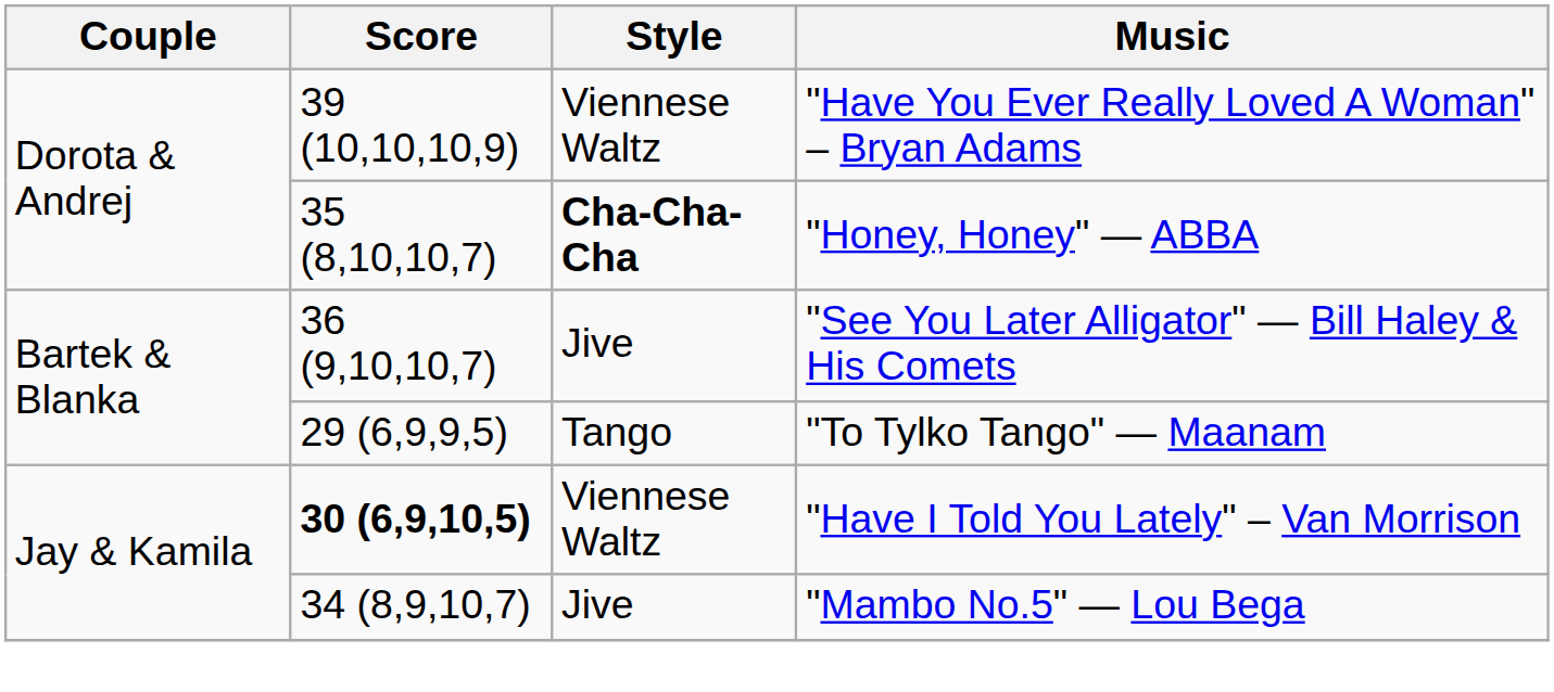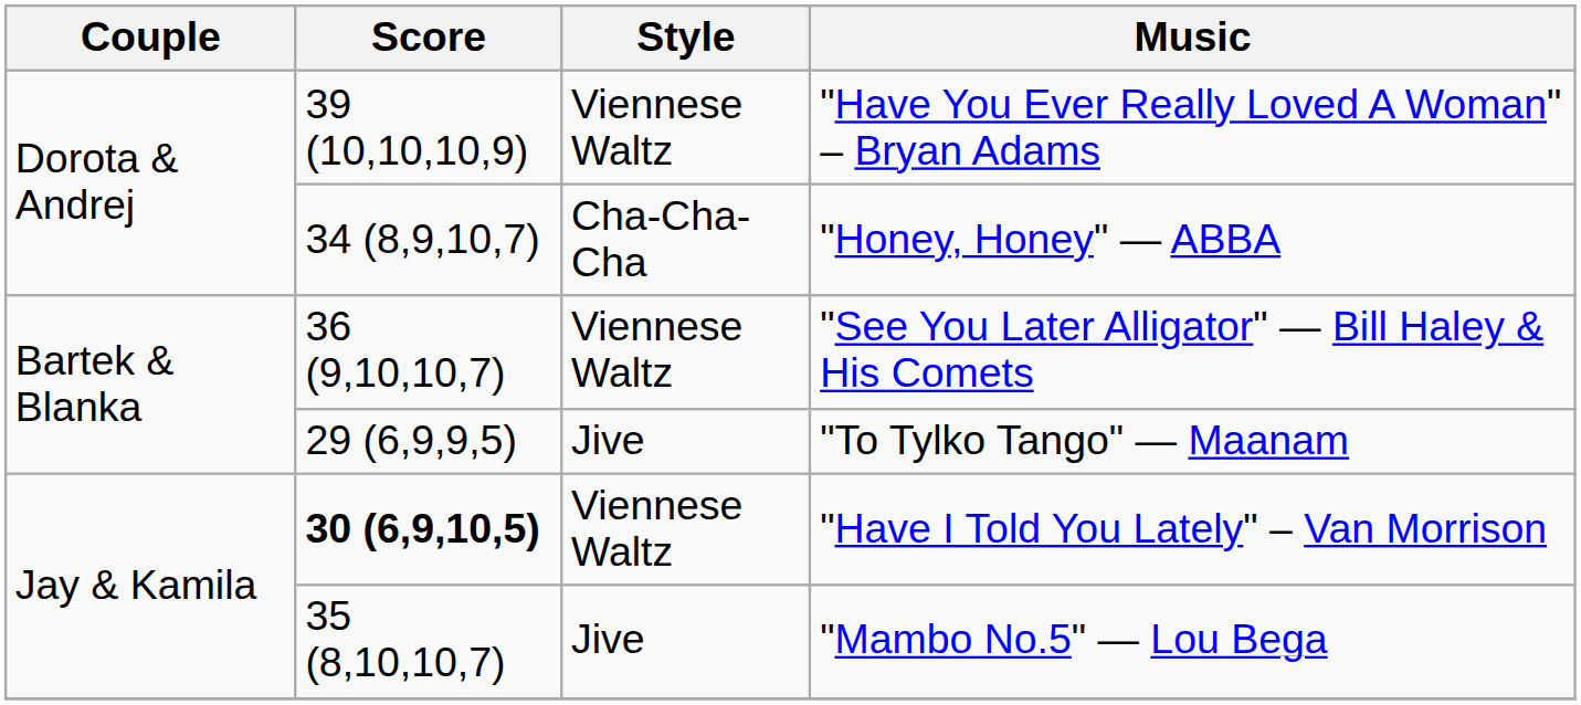 <table class="wikitable">
 <tr>
 <th width="130">Couple</th>
 <th width="100">Score</th>
 <th width="100">Style</th>
 <th width="400">Music</th>
 </tr>
 <tr>
 <td rowspan="2">Dorota & Andrej</td>
 <td>39 (10,10,10,9)</td>
 <td>Viennese Waltz</td>
 <td>"<a href='#'>Have You Ever Really Loved A Woman</a>" – <a href='#'>Bryan Adams</a></td>
 </tr>
 <tr>
-<td>35 (8,10,10,7)</td>
-<td><strong>Cha-Cha-Cha</strong></td>
+<td>34 (8,9,10,7)</td>
+<td>Cha-Cha-Cha</td>
 <td>"<a href='#'>Honey, Honey</a>" — <a href='#'>ABBA</a></td>
 </tr>
 <tr>
 <td rowspan="2">Bartek & Blanka</td>
 <td>36 (9,10,10,7)</td>
-<td>Jive</td>
+<td>Viennese Waltz</td>
 <td>"<a href='#'>See You Later Alligator</a>" — <a href='#'>Bill Haley & His Comets</a></td>
 </tr>
 <tr>
 <td>29 (6,9,9,5)</td>
-<td>Tango</td>
+<td>Jive</td>
 <td>"To Tylko Tango" — <a href='#'>Maanam</a></td>
 </tr>
 <tr>
 <td rowspan="2">Jay & Kamila</td>
 <td><strong>30 (6,9,10,5)</strong></td>
 <td>Viennese Waltz</td>
 <td>"<a href='#'>Have I Told You Lately</a>" – <a href='#'>Van Morrison</a></td>
 </tr>
 <tr>
-<td>34 (8,9,10,7)</td>
+<td>35 (8,10,10,7)</td>
 <td>Jive</td>
 <td>"<a href='#'>Mambo No.5</a>" — <a href='#'>Lou Bega</a></td>
 </tr>
 <tr>
 </tr>
 </table>
